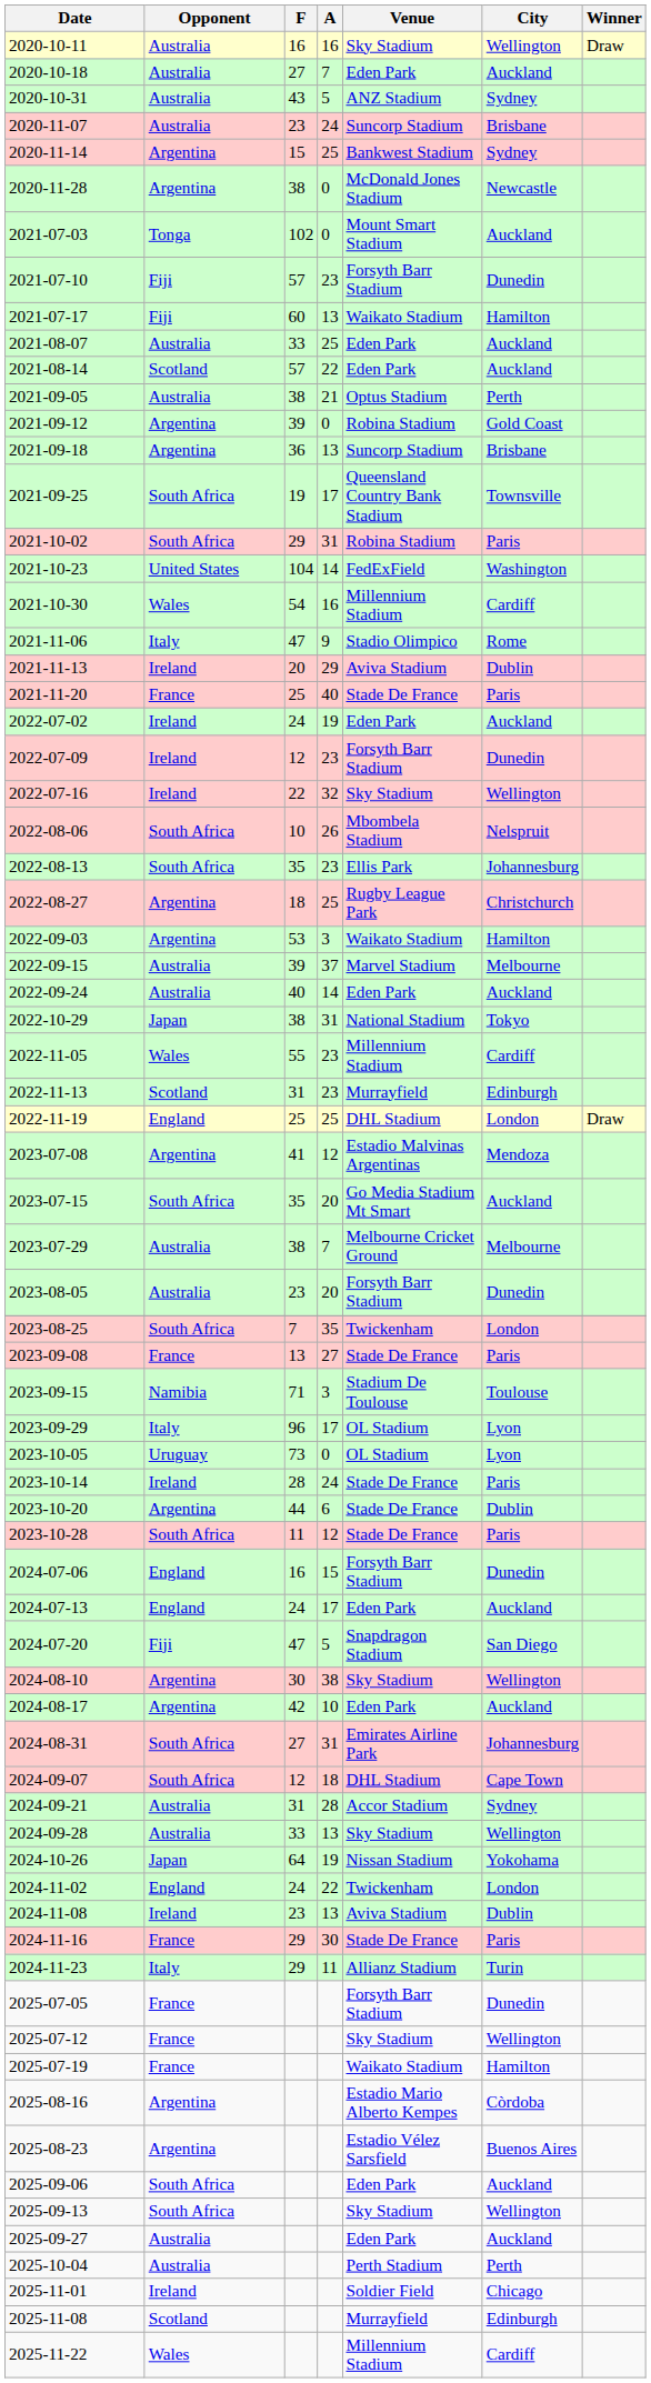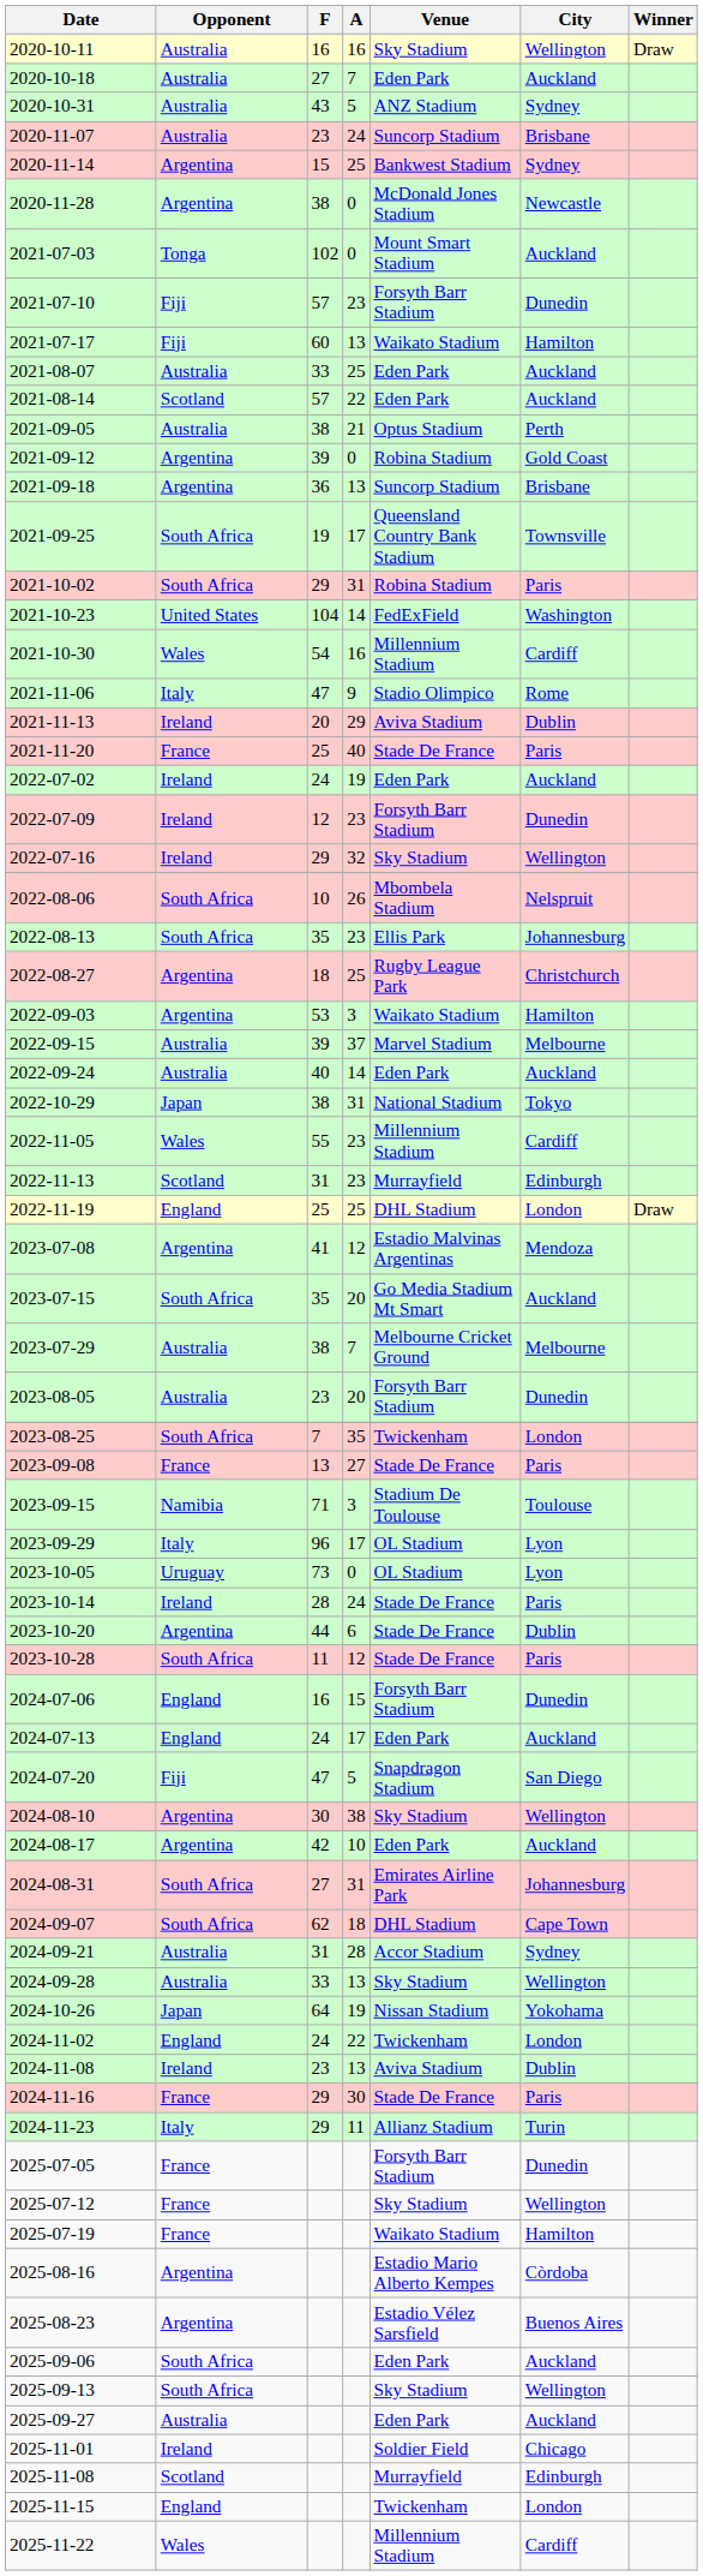 <table class="wikitable sortable">
 <tr>
 <th width="125">Date</th>
 <th width="125">Opponent</th>
 <th>F</th>
 <th>A</th>
 <th>Venue</th>
 <th>City</th>
 <th>Winner</th>
 </tr>
 <tr bgcolor="FFFFCC">
 <td>2020-10-11</td>
 <td><a href='#'>Australia</a></td>
 <td>16</td>
 <td>16</td>
 <td><a href='#'>Sky Stadium</a></td>
 <td><a href='#'>Wellington</a></td>
 <td>Draw</td>
 </tr>
 <tr bgcolor="#CCFFCC">
 <td>2020-10-18</td>
 <td><a href='#'>Australia</a></td>
 <td>27</td>
 <td>7</td>
 <td><a href='#'>Eden Park</a></td>
 <td><a href='#'>Auckland</a></td>
 <td></td>
 </tr>
 <tr bgcolor="#CCFFCC">
 <td>2020-10-31</td>
 <td><a href='#'>Australia</a></td>
 <td>43</td>
 <td>5</td>
 <td><a href='#'>ANZ Stadium</a></td>
 <td><a href='#'>Sydney</a></td>
 <td></td>
 </tr>
 <tr bgcolor="#FFCCCC">
 <td>2020-11-07</td>
 <td><a href='#'>Australia</a></td>
 <td>23</td>
 <td>24</td>
 <td><a href='#'>Suncorp Stadium</a></td>
 <td><a href='#'>Brisbane</a></td>
 <td></td>
 </tr>
 <tr bgcolor="#FFCCCC">
 <td>2020-11-14</td>
 <td><a href='#'>Argentina</a></td>
 <td>15</td>
 <td>25</td>
 <td><a href='#'>Bankwest Stadium</a></td>
 <td><a href='#'>Sydney</a></td>
 <td></td>
 </tr>
 <tr bgcolor="#CCFFCC">
 <td>2020-11-28</td>
 <td><a href='#'>Argentina</a></td>
 <td>38</td>
 <td>0</td>
 <td><a href='#'>McDonald Jones Stadium</a></td>
 <td><a href='#'>Newcastle</a></td>
 <td></td>
 </tr>
 <tr bgcolor="#CCFFCC">
 <td>2021-07-03</td>
 <td><a href='#'>Tonga</a></td>
 <td>102</td>
 <td>0</td>
 <td><a href='#'>Mount Smart Stadium</a></td>
 <td><a href='#'>Auckland</a></td>
 <td></td>
 </tr>
 <tr bgcolor="#CCFFCC">
 <td>2021-07-10</td>
 <td><a href='#'>Fiji</a></td>
 <td>57</td>
 <td>23</td>
 <td><a href='#'>Forsyth Barr Stadium</a></td>
 <td><a href='#'>Dunedin</a></td>
 <td></td>
 </tr>
 <tr bgcolor="#CCFFCC">
 <td>2021-07-17</td>
 <td><a href='#'>Fiji</a></td>
 <td>60</td>
 <td>13</td>
 <td><a href='#'>Waikato Stadium</a></td>
 <td><a href='#'>Hamilton</a></td>
 <td></td>
 </tr>
 <tr bgcolor="#CCFFCC">
 <td>2021-08-07</td>
 <td><a href='#'>Australia</a></td>
 <td>33</td>
 <td>25</td>
 <td><a href='#'>Eden Park</a></td>
 <td><a href='#'>Auckland</a></td>
 <td></td>
 </tr>
 <tr bgcolor="#CCFFCC">
 <td>2021-08-14</td>
 <td><a href='#'>Scotland</a></td>
 <td>57</td>
 <td>22</td>
 <td><a href='#'>Eden Park</a></td>
 <td><a href='#'>Auckland</a></td>
 <td></td>
 </tr>
 <tr bgcolor="#CCFFCC">
 <td>2021-09-05</td>
 <td><a href='#'>Australia</a></td>
 <td>38</td>
 <td>21</td>
 <td><a href='#'>Optus Stadium</a></td>
 <td><a href='#'>Perth</a></td>
 <td></td>
 </tr>
 <tr bgcolor="#CCFFCC">
 <td>2021-09-12</td>
 <td><a href='#'>Argentina</a></td>
 <td>39</td>
 <td>0</td>
 <td><a href='#'>Robina Stadium</a></td>
 <td><a href='#'>Gold Coast</a></td>
 <td></td>
 </tr>
 <tr bgcolor="#CCFFCC">
 <td>2021-09-18</td>
 <td><a href='#'>Argentina</a></td>
 <td>36</td>
 <td>13</td>
 <td><a href='#'>Suncorp Stadium</a></td>
 <td><a href='#'>Brisbane</a></td>
 <td></td>
 </tr>
 <tr bgcolor="#CCFFCC">
 <td>2021-09-25</td>
 <td><a href='#'>South Africa</a></td>
 <td>19</td>
 <td>17</td>
 <td><a href='#'>Queensland Country Bank Stadium</a></td>
 <td><a href='#'>Townsville</a></td>
 <td></td>
 </tr>
 <tr bgcolor="#FFCCCC">
 <td>2021-10-02</td>
 <td><a href='#'>South Africa</a></td>
 <td>29</td>
 <td>31</td>
 <td><a href='#'>Robina Stadium</a></td>
 <td><a href='#'>Paris</a></td>
 <td></td>
 </tr>
 <tr bgcolor="#CCFFCC">
 <td>2021-10-23</td>
 <td><a href='#'>United States</a></td>
 <td>104</td>
 <td>14</td>
 <td><a href='#'>FedExField</a></td>
 <td><a href='#'>Washington</a></td>
 <td></td>
 </tr>
 <tr bgcolor="#CCFFCC">
 <td>2021-10-30</td>
 <td><a href='#'>Wales</a></td>
 <td>54</td>
 <td>16</td>
 <td><a href='#'>Millennium Stadium</a></td>
 <td><a href='#'>Cardiff</a></td>
 <td></td>
 </tr>
 <tr bgcolor="#CCFFCC">
 <td>2021-11-06</td>
 <td><a href='#'>Italy</a></td>
 <td>47</td>
 <td>9</td>
 <td><a href='#'>Stadio Olimpico</a></td>
 <td><a href='#'>Rome</a></td>
 <td></td>
 </tr>
 <tr bgcolor="#FFCCCC">
 <td>2021-11-13</td>
 <td><a href='#'>Ireland</a></td>
 <td>20</td>
 <td>29</td>
 <td><a href='#'>Aviva Stadium</a></td>
 <td><a href='#'>Dublin</a></td>
 <td></td>
 </tr>
 <tr bgcolor="#FFCCCC">
 <td>2021-11-20</td>
 <td><a href='#'>France</a></td>
 <td>25</td>
 <td>40</td>
 <td><a href='#'>Stade De France</a></td>
 <td><a href='#'>Paris</a></td>
 <td></td>
 </tr>
 <tr bgcolor="#CCFFCC">
 <td>2022-07-02</td>
 <td><a href='#'>Ireland</a></td>
 <td>24</td>
 <td>19</td>
 <td><a href='#'>Eden Park</a></td>
 <td><a href='#'>Auckland</a></td>
 <td></td>
 </tr>
 <tr bgcolor="#FFCCCC">
 <td>2022-07-09</td>
 <td><a href='#'>Ireland</a></td>
 <td>12</td>
 <td>23</td>
 <td><a href='#'>Forsyth Barr Stadium</a></td>
 <td><a href='#'>Dunedin</a></td>
 <td></td>
 </tr>
 <tr bgcolor="#FFCCCC">
 <td>2022-07-16</td>
 <td><a href='#'>Ireland</a></td>
-<td>22</td>
+<td>29</td>
 <td>32</td>
 <td><a href='#'>Sky Stadium</a></td>
 <td><a href='#'>Wellington</a></td>
 <td></td>
 </tr>
 <tr bgcolor="#FFCCCC">
 <td>2022-08-06</td>
 <td><a href='#'>South Africa</a></td>
 <td>10</td>
 <td>26</td>
 <td><a href='#'>Mbombela Stadium</a></td>
 <td><a href='#'>Nelspruit</a></td>
 <td></td>
 </tr>
 <tr bgcolor="#CCFFCC">
 <td>2022-08-13</td>
 <td><a href='#'>South Africa</a></td>
 <td>35</td>
 <td>23</td>
 <td><a href='#'>Ellis Park</a></td>
 <td><a href='#'>Johannesburg</a></td>
 <td></td>
 </tr>
 <tr bgcolor="#FFCCCC">
 <td>2022-08-27</td>
 <td><a href='#'>Argentina</a></td>
 <td>18</td>
 <td>25</td>
 <td><a href='#'>Rugby League Park</a></td>
 <td><a href='#'>Christchurch</a></td>
 <td></td>
 </tr>
 <tr bgcolor="CCFFCC">
 <td>2022-09-03</td>
 <td><a href='#'>Argentina</a></td>
 <td>53</td>
 <td>3</td>
 <td><a href='#'>Waikato Stadium</a></td>
 <td><a href='#'>Hamilton</a></td>
 <td></td>
 </tr>
 <tr bgcolor="CCFFCC">
 <td>2022-09-15</td>
 <td><a href='#'>Australia</a></td>
 <td>39</td>
 <td>37</td>
 <td><a href='#'>Marvel Stadium</a></td>
 <td><a href='#'>Melbourne</a></td>
 <td></td>
 </tr>
 <tr bgcolor="CCFFCC">
 <td>2022-09-24</td>
 <td><a href='#'>Australia</a></td>
 <td>40</td>
 <td>14</td>
 <td><a href='#'>Eden Park</a></td>
 <td><a href='#'>Auckland</a></td>
 <td></td>
 </tr>
 <tr bgcolor="CCFFCC">
 <td>2022-10-29</td>
 <td><a href='#'>Japan</a></td>
 <td>38</td>
 <td>31</td>
 <td><a href='#'>National Stadium</a></td>
 <td><a href='#'>Tokyo</a></td>
 <td></td>
 </tr>
 <tr bgcolor="CCFFCC">
 <td>2022-11-05</td>
 <td><a href='#'>Wales</a></td>
 <td>55</td>
 <td>23</td>
 <td><a href='#'>Millennium Stadium</a></td>
 <td><a href='#'>Cardiff</a></td>
 <td></td>
 </tr>
 <tr bgcolor="CCFFCC">
 <td>2022-11-13</td>
 <td><a href='#'>Scotland</a></td>
 <td>31</td>
 <td>23</td>
 <td><a href='#'>Murrayfield</a></td>
 <td><a href='#'>Edinburgh</a></td>
 <td></td>
 </tr>
 <tr bgcolor="FFFFCC">
 <td>2022-11-19</td>
 <td><a href='#'>England</a></td>
 <td>25</td>
 <td>25</td>
 <td><a href='#'>DHL Stadium</a></td>
 <td><a href='#'>London</a></td>
 <td>Draw</td>
 </tr>
 <tr bgcolor="CCFFCC">
 <td>2023-07-08</td>
 <td><a href='#'>Argentina</a></td>
 <td>41</td>
 <td>12</td>
 <td><a href='#'>Estadio Malvinas Argentinas</a></td>
 <td><a href='#'>Mendoza</a></td>
 <td></td>
 </tr>
 <tr bgcolor="CCFFCC">
 <td>2023-07-15</td>
 <td><a href='#'>South Africa</a></td>
 <td>35</td>
 <td>20</td>
 <td><a href='#'>Go Media Stadium Mt Smart</a></td>
 <td><a href='#'>Auckland</a></td>
 <td></td>
 </tr>
 <tr bgcolor="CCFFCC">
 <td>2023-07-29</td>
 <td><a href='#'>Australia</a></td>
 <td>38</td>
 <td>7</td>
 <td><a href='#'>Melbourne Cricket Ground</a></td>
 <td><a href='#'>Melbourne</a></td>
 <td></td>
 </tr>
 <tr bgcolor="CCFFCC">
 <td>2023-08-05</td>
 <td><a href='#'>Australia</a></td>
 <td>23</td>
 <td>20</td>
 <td><a href='#'>Forsyth Barr Stadium</a></td>
 <td><a href='#'>Dunedin</a></td>
 <td></td>
 </tr>
 <tr>
 </tr>
 <tr bgcolor="#FFCCCC">
 <td>2023-08-25</td>
 <td><a href='#'>South Africa</a></td>
 <td>7</td>
 <td>35</td>
 <td><a href='#'>Twickenham</a></td>
 <td><a href='#'>London</a></td>
 <td></td>
 </tr>
 <tr bgcolor="#FFCCCC">
 <td>2023-09-08</td>
 <td><a href='#'>France</a></td>
 <td>13</td>
 <td>27</td>
 <td><a href='#'>Stade De France</a></td>
 <td><a href='#'>Paris</a></td>
 <td></td>
 </tr>
 <tr bgcolor="CCFFCC">
 <td>2023-09-15</td>
 <td><a href='#'>Namibia</a></td>
 <td>71</td>
 <td>3</td>
 <td><a href='#'>Stadium De Toulouse</a></td>
 <td><a href='#'>Toulouse</a></td>
 <td></td>
 </tr>
 <tr bgcolor="CCFFCC">
 <td>2023-09-29</td>
 <td><a href='#'>Italy</a></td>
 <td>96</td>
 <td>17</td>
 <td><a href='#'>OL Stadium</a></td>
 <td><a href='#'>Lyon</a></td>
 <td></td>
 </tr>
 <tr bgcolor="CCFFCC">
 <td>2023-10-05</td>
 <td><a href='#'>Uruguay</a></td>
 <td>73</td>
 <td>0</td>
 <td><a href='#'>OL Stadium</a></td>
 <td><a href='#'>Lyon</a></td>
 <td></td>
 </tr>
 <tr bgcolor="CCFFCC">
 <td>2023-10-14</td>
 <td><a href='#'>Ireland</a></td>
 <td>28</td>
 <td>24</td>
 <td><a href='#'>Stade De France</a></td>
 <td><a href='#'>Paris</a></td>
 <td></td>
 </tr>
 <tr bgcolor="CCFFCC">
 <td>2023-10-20</td>
 <td><a href='#'>Argentina</a></td>
 <td>44</td>
 <td>6</td>
 <td><a href='#'>Stade De France</a></td>
 <td><a href='#'>Dublin</a></td>
 <td></td>
 </tr>
 <tr bgcolor="#FFCCCC">
 <td>2023-10-28</td>
 <td><a href='#'>South Africa</a></td>
 <td>11</td>
 <td>12</td>
 <td><a href='#'>Stade De France</a></td>
 <td><a href='#'>Paris</a></td>
 <td></td>
 </tr>
 <tr bgcolor="CCFFCC">
 <td>2024-07-06</td>
 <td><a href='#'>England</a></td>
 <td>16</td>
 <td>15</td>
 <td><a href='#'>Forsyth Barr Stadium</a></td>
 <td><a href='#'>Dunedin</a></td>
 <td></td>
 </tr>
 <tr bgcolor="CCFFCC">
 <td>2024-07-13</td>
 <td><a href='#'>England</a></td>
 <td>24</td>
 <td>17</td>
 <td><a href='#'>Eden Park</a></td>
 <td><a href='#'>Auckland</a></td>
 <td></td>
 </tr>
 <tr bgcolor="CCFFCC">
 <td>2024-07-20</td>
 <td><a href='#'>Fiji</a></td>
 <td>47</td>
 <td>5</td>
 <td><a href='#'>Snapdragon Stadium</a></td>
 <td><a href='#'>San Diego</a></td>
 <td></td>
 </tr>
 <tr bgcolor="#FFCCCC">
 <td>2024-08-10</td>
 <td><a href='#'>Argentina</a></td>
 <td>30</td>
 <td>38</td>
 <td><a href='#'>Sky Stadium</a></td>
 <td><a href='#'>Wellington</a></td>
 <td></td>
 </tr>
 <tr bgcolor="CCFFCC">
 <td>2024-08-17</td>
 <td><a href='#'>Argentina</a></td>
 <td>42</td>
 <td>10</td>
 <td><a href='#'>Eden Park</a></td>
 <td><a href='#'>Auckland</a></td>
 <td></td>
 </tr>
 <tr bgcolor="#FFCCCC">
 <td>2024-08-31</td>
 <td><a href='#'>South Africa</a></td>
 <td>27</td>
 <td>31</td>
 <td><a href='#'>Emirates Airline Park</a></td>
 <td><a href='#'>Johannesburg</a></td>
 <td></td>
 </tr>
 <tr bgcolor="#FFCCCC">
 <td>2024-09-07</td>
 <td><a href='#'>South Africa</a></td>
-<td>12</td>
+<td>62</td>
 <td>18</td>
 <td><a href='#'>DHL Stadium</a></td>
 <td><a href='#'>Cape Town</a></td>
 <td></td>
 </tr>
 <tr bgcolor="CCFFCC">
 <td>2024-09-21</td>
 <td><a href='#'>Australia</a></td>
 <td>31</td>
 <td>28</td>
 <td><a href='#'>Accor Stadium</a></td>
 <td><a href='#'>Sydney</a></td>
 <td></td>
 </tr>
 <tr bgcolor="CCFFCC">
 <td>2024-09-28</td>
 <td><a href='#'>Australia</a></td>
 <td>33</td>
 <td>13</td>
 <td><a href='#'>Sky Stadium</a></td>
 <td><a href='#'>Wellington</a></td>
 <td></td>
 </tr>
 <tr bgcolor="CCFFCC">
 <td>2024-10-26</td>
 <td><a href='#'>Japan</a></td>
 <td>64</td>
 <td>19</td>
 <td><a href='#'>Nissan Stadium</a></td>
 <td><a href='#'>Yokohama</a></td>
 <td></td>
 </tr>
 <tr bgcolor="CCFFCC">
 <td>2024-11-02</td>
 <td><a href='#'>England</a></td>
 <td>24</td>
 <td>22</td>
 <td><a href='#'>Twickenham</a></td>
 <td><a href='#'>London</a></td>
 <td></td>
 </tr>
 <tr bgcolor="CCFFCC">
 <td>2024-11-08</td>
 <td><a href='#'>Ireland</a></td>
 <td>23</td>
 <td>13</td>
 <td><a href='#'>Aviva Stadium</a></td>
 <td><a href='#'>Dublin</a></td>
 <td></td>
 </tr>
 <tr bgcolor="#FFCCCC">
 <td>2024-11-16</td>
 <td><a href='#'>France</a></td>
 <td>29</td>
 <td>30</td>
 <td><a href='#'>Stade De France</a></td>
 <td><a href='#'>Paris</a></td>
 <td></td>
 </tr>
 <tr bgcolor="CCFFCC">
 <td>2024-11-23</td>
 <td><a href='#'>Italy</a></td>
 <td>29</td>
 <td>11</td>
 <td><a href='#'>Allianz Stadium</a></td>
 <td><a href='#'>Turin</a></td>
 <td></td>
 </tr>
 <tr>
 <td>2025-07-05</td>
 <td><a href='#'>France</a></td>
 <td></td>
 <td></td>
 <td><a href='#'>Forsyth Barr Stadium</a></td>
 <td><a href='#'>Dunedin</a></td>
 <td></td>
 </tr>
 <tr>
 <td>2025-07-12</td>
 <td><a href='#'>France</a></td>
 <td></td>
 <td></td>
 <td><a href='#'>Sky Stadium</a></td>
 <td><a href='#'>Wellington</a></td>
 <td></td>
 </tr>
 <tr>
 <td>2025-07-19</td>
 <td><a href='#'>France</a></td>
 <td></td>
 <td></td>
 <td><a href='#'>Waikato Stadium</a></td>
 <td><a href='#'>Hamilton</a></td>
 <td></td>
 </tr>
 <tr>
 <td>2025-08-16</td>
 <td><a href='#'>Argentina</a></td>
 <td></td>
 <td></td>
 <td><a href='#'>Estadio Mario Alberto Kempes</a></td>
 <td><a href='#'>Còrdoba</a></td>
 <td></td>
 </tr>
 <tr>
 <td>2025-08-23</td>
 <td><a href='#'>Argentina</a></td>
 <td></td>
 <td></td>
 <td><a href='#'>Estadio Vélez Sarsfield</a></td>
 <td><a href='#'>Buenos Aires</a></td>
 <td></td>
 </tr>
 <tr>
 <td>2025-09-06</td>
 <td><a href='#'>South Africa</a></td>
 <td></td>
 <td></td>
 <td><a href='#'>Eden Park</a></td>
 <td><a href='#'>Auckland</a></td>
 <td></td>
 </tr>
 <tr>
 <td>2025-09-13</td>
 <td><a href='#'>South Africa</a></td>
 <td></td>
 <td></td>
 <td><a href='#'>Sky Stadium</a></td>
 <td><a href='#'>Wellington</a></td>
 <td></td>
 </tr>
 <tr>
 <td>2025-09-27</td>
 <td><a href='#'>Australia</a></td>
 <td></td>
 <td></td>
 <td><a href='#'>Eden Park</a></td>
 <td><a href='#'>Auckland</a></td>
 <td></td>
 </tr>
 <tr>
-<td>2025-10-04</td>
-<td><a href='#'>Australia</a></td>
-<td></td>
-<td></td>
-<td><a href='#'>Perth Stadium</a></td>
-<td><a href='#'>Perth</a></td>
-<td></td>
-</tr>
-<tr>
 <td>2025-11-01</td>
 <td><a href='#'>Ireland</a></td>
 <td></td>
 <td></td>
 <td><a href='#'>Soldier Field</a></td>
 <td><a href='#'>Chicago</a></td>
 <td></td>
 </tr>
 <tr>
 <td>2025-11-08</td>
 <td><a href='#'>Scotland</a></td>
 <td></td>
 <td></td>
 <td><a href='#'>Murrayfield</a></td>
 <td><a href='#'>Edinburgh</a></td>
 <td></td>
 </tr>
 <tr>
+<td>2025-11-15</td>
+<td><a href='#'>England</a></td>
+<td></td>
+<td></td>
+<td><a href='#'>Twickenham</a></td>
+<td><a href='#'>London</a></td>
+<td></td>
+</tr>
+<tr>
 <td>2025-11-22</td>
 <td><a href='#'>Wales</a></td>
 <td></td>
 <td></td>
 <td><a href='#'>Millennium Stadium</a></td>
 <td><a href='#'>Cardiff</a></td>
 <td></td>
 </tr>
 </table>
